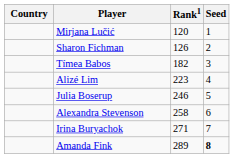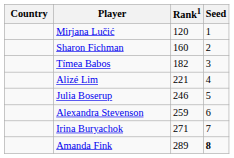 <table class="sortable wikitable">
 <tr>
 <th style="width:70px;">Country</th>
 <th style="width:175px;">Player</th>
 <th>Rank<sup>1</sup></th>
 <th>Seed</th>
 </tr>
 <tr>
 <td></td>
 <td><a href='#'>Mirjana Lučić</a></td>
 <td>120</td>
 <td>1</td>
 </tr>
 <tr>
 <td></td>
 <td><a href='#'>Sharon Fichman</a></td>
-<td>126</td>
+<td>160</td>
 <td>2</td>
 </tr>
 <tr>
 <td></td>
 <td><a href='#'>Tímea Babos</a></td>
 <td>182</td>
 <td>3</td>
 </tr>
 <tr>
 <td></td>
 <td><a href='#'>Alizé Lim</a></td>
-<td>223</td>
+<td>221</td>
 <td>4</td>
 </tr>
 <tr>
 <td></td>
 <td><a href='#'>Julia Boserup</a></td>
 <td>246</td>
 <td>5</td>
 </tr>
 <tr>
 <td></td>
 <td><a href='#'>Alexandra Stevenson</a></td>
-<td>258</td>
+<td>259</td>
 <td>6</td>
 </tr>
 <tr>
 <td></td>
 <td><a href='#'>Irina Buryachok</a></td>
 <td>271</td>
 <td>7</td>
 </tr>
 <tr>
 <td></td>
 <td><a href='#'>Amanda Fink</a></td>
 <td>289</td>
 <td><strong>8</strong></td>
 </tr>
 </table>
